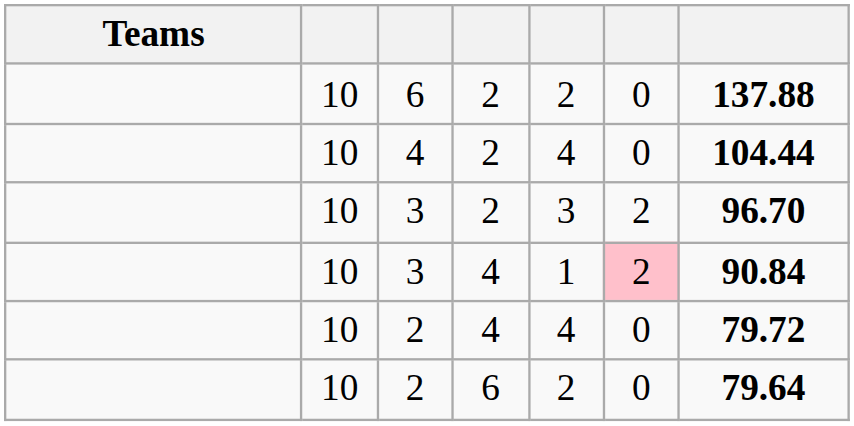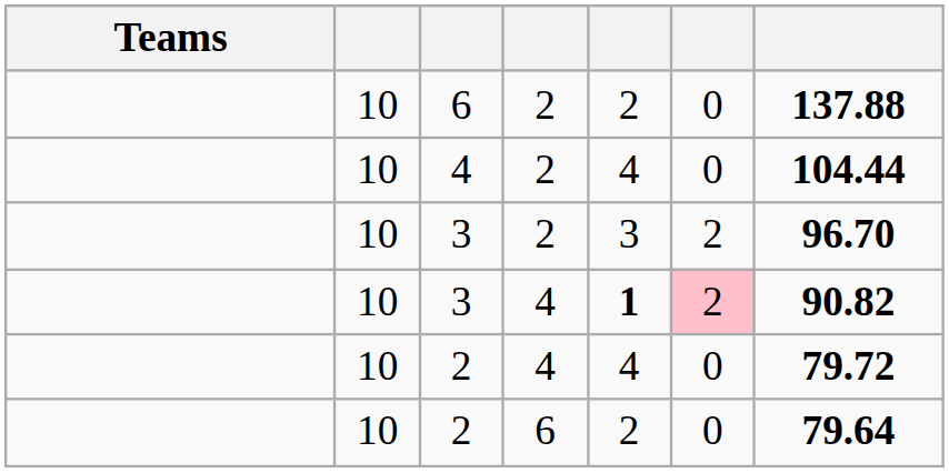 <table class="wikitable" style="text-align:center">
 <tr>
 <th style="width:120px">Teams</th>
 <th style="width:25px"></th>
 <th style="width:25px"></th>
 <th style="width:25px"></th>
 <th style="width:25px"></th>
 <th style="width:25px"></th>
 <th style="width:65px"></th>
 </tr>
 <tr>
 <td style="text-align:left"></td>
 <td>10</td>
 <td>6</td>
 <td>2</td>
 <td>2</td>
 <td>0</td>
 <td><strong>137.88</strong></td>
 </tr>
 <tr>
 <td style="text-align:left"></td>
 <td>10</td>
 <td>4</td>
 <td>2</td>
 <td>4</td>
 <td>0</td>
 <td><strong>104.44</strong></td>
 </tr>
 <tr>
 <td style="text-align:left"></td>
 <td>10</td>
 <td>3</td>
 <td>2</td>
 <td>3</td>
 <td>2</td>
 <td><strong>96.70</strong></td>
 </tr>
 <tr>
 <td style="text-align:left"></td>
 <td>10</td>
 <td>3</td>
 <td>4</td>
-<td>1</td>
+<td><strong>1</strong></td>
 <td style="background: pink;">2</td>
-<td><strong>90.84</strong></td>
+<td><strong>90.82</strong></td>
 </tr>
 <tr>
 <td style="text-align:left"></td>
 <td>10</td>
 <td>2</td>
 <td>4</td>
 <td>4</td>
 <td>0</td>
 <td><strong>79.72</strong></td>
 </tr>
 <tr>
 <td style="text-align:left"></td>
 <td>10</td>
 <td>2</td>
 <td>6</td>
 <td>2</td>
 <td>0</td>
 <td><strong>79.64</strong></td>
 </tr>
 </table>
